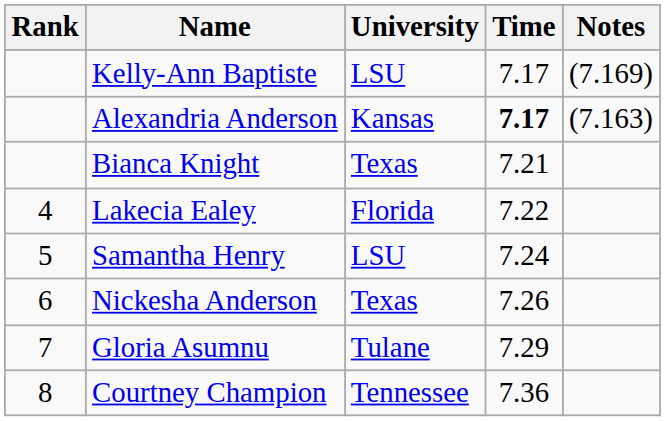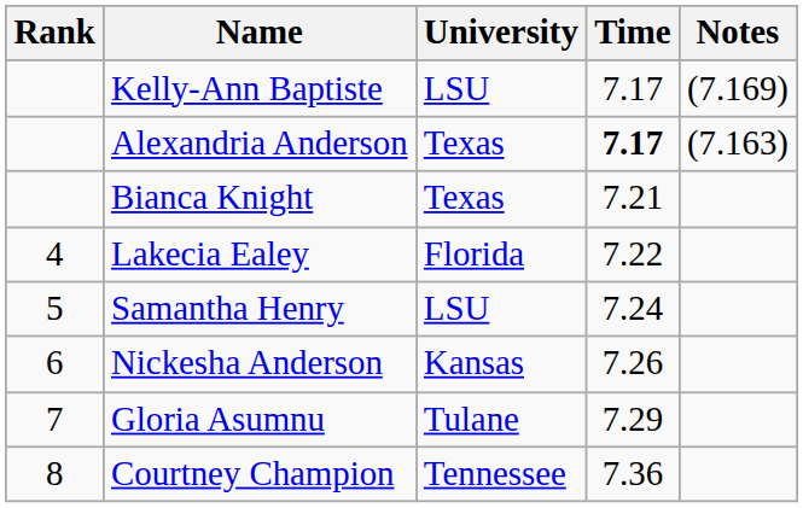 <table class="wikitable sortable" style="text-align:center">
 <tr>
 <th>Rank</th>
 <th>Name</th>
 <th>University</th>
 <th>Time</th>
 <th>Notes</th>
 </tr>
 <tr>
 <td></td>
 <td align=left><a href='#'>Kelly-Ann Baptiste</a></td>
 <td align=left><a href='#'>LSU</a></td>
 <td>7.17</td>
 <td>(7.169)</td>
 </tr>
 <tr>
 <td></td>
 <td align=left><a href='#'>Alexandria Anderson</a></td>
-<td align="left"><a href='#'>Kansas</a></td>
+<td align=left><a href='#'>Texas</a></td>
 <td><strong>7.17</strong></td>
 <td>(7.163)</td>
 </tr>
 <tr>
 <td></td>
 <td align=left><a href='#'>Bianca Knight</a></td>
 <td align=left><a href='#'>Texas</a></td>
 <td>7.21</td>
 <td></td>
 </tr>
 <tr>
 <td>4</td>
 <td align=left><a href='#'>Lakecia Ealey</a></td>
 <td align="left"><a href='#'>Florida</a></td>
 <td>7.22</td>
 <td></td>
 </tr>
 <tr>
 <td>5</td>
 <td align=left><a href='#'>Samantha Henry</a></td>
 <td align=left><a href='#'>LSU</a></td>
 <td>7.24</td>
 <td></td>
 </tr>
 <tr>
 <td>6</td>
 <td align=left><a href='#'>Nickesha Anderson</a></td>
-<td align=left><a href='#'>Texas</a></td>
+<td align="left"><a href='#'>Kansas</a></td>
 <td>7.26</td>
 <td></td>
 </tr>
 <tr>
 <td>7</td>
 <td align=left><a href='#'>Gloria Asumnu</a></td>
 <td align=left><a href='#'>Tulane</a></td>
 <td>7.29</td>
 <td></td>
 </tr>
 <tr>
 <td>8</td>
 <td align=left><a href='#'>Courtney Champion</a></td>
 <td align="left"><a href='#'>Tennessee</a></td>
 <td>7.36</td>
 </tr>
 </table>
